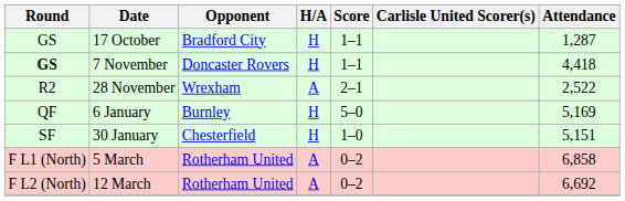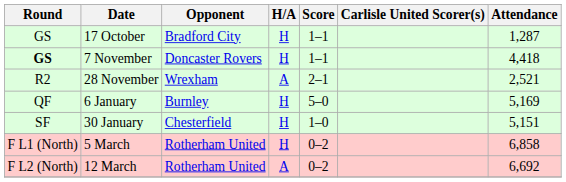 <table class="wikitable" style="text-align:center">
 <tr>
 <th>Round</th>
 <th>Date</th>
 <th>Opponent</th>
 <th>H/A</th>
 <th>Score</th>
 <th>Carlisle United Scorer(s)</th>
 <th>Attendance</th>
 </tr>
 <tr bgcolor=#ddffdd>
 <td>GS</td>
 <td align=left>17 October</td>
 <td align=left><a href='#'>Bradford City</a></td>
 <td><a href='#'>H</a></td>
 <td>1–1</td>
 <td align=left></td>
 <td>1,287</td>
 </tr>
 <tr bgcolor=#ddffdd>
 <td><strong>GS</strong></td>
 <td align=left>7 November</td>
 <td align=left><a href='#'>Doncaster Rovers</a></td>
 <td><a href='#'>H</a></td>
 <td>1–1</td>
 <td align=left></td>
 <td>4,418</td>
 </tr>
 <tr bgcolor=#ddffdd>
 <td>R2</td>
 <td align=left>28 November</td>
 <td align=left><a href='#'>Wrexham</a></td>
 <td><a href='#'>A</a></td>
 <td>2–1</td>
 <td align=left></td>
-<td>2,522</td>
+<td>2,521</td>
 </tr>
 <tr bgcolor=#ddffdd>
 <td>QF</td>
 <td align=left>6 January</td>
 <td align=left><a href='#'>Burnley</a></td>
 <td><a href='#'>H</a></td>
 <td>5–0</td>
 <td align=left></td>
 <td>5,169</td>
 </tr>
 <tr bgcolor=#ddffdd>
 <td>SF</td>
 <td align=left>30 January</td>
 <td align=left><a href='#'>Chesterfield</a></td>
 <td><a href='#'>H</a></td>
 <td>1–0</td>
 <td align=left></td>
 <td>5,151</td>
 </tr>
 <tr bgcolor=#FFCCCC>
 <td>F L1 (North)</td>
 <td align=left>5 March</td>
 <td align=left><a href='#'>Rotherham United</a></td>
-<td><a href='#'>A</a></td>
+<td><a href='#'>H</a></td>
 <td>0–2</td>
 <td align=left></td>
 <td>6,858</td>
 </tr>
 <tr bgcolor=#FFCCCC>
 <td>F L2 (North)</td>
 <td align=left>12 March</td>
 <td align=left><a href='#'>Rotherham United</a></td>
 <td><a href='#'>A</a></td>
 <td>0–2</td>
 <td align=left></td>
 <td>6,692</td>
 </tr>
 <tr>
 </tr>
 </table>
